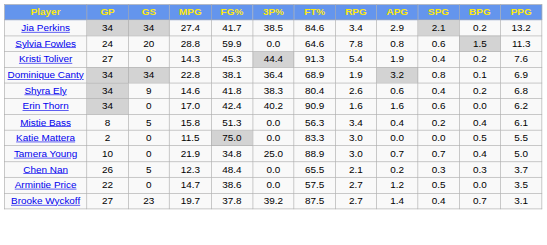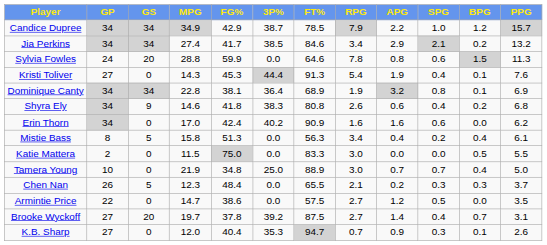 <table class="wikitable sortable" style="text-align:center;">
 <tr>
 <th style="background:#6495ed; color:#fde910; width:10%;">Player</th>
 <th style="background:#6495ed; color:#fde910; width:5%;">GP</th>
 <th style="background:#6495ed; color:#fde910; width:5%;">GS</th>
 <th style="background:#6495ed; color:#fde910; width:5%;">MPG</th>
 <th style="background:#6495ed; color:#fde910; width:5%;">FG%</th>
 <th style="background:#6495ed; color:#fde910; width:5%;">3P%</th>
 <th style="background:#6495ed; color:#fde910; width:5%;">FT%</th>
 <th style="background:#6495ed; color:#fde910; width:5%;">RPG</th>
 <th style="background:#6495ed; color:#fde910; width:5%;">APG</th>
 <th style="background:#6495ed; color:#fde910; width:5%;">SPG</th>
 <th style="background:#6495ed; color:#fde910; width:5%;">BPG</th>
 <th style="background:#6495ed; color:#fde910; width:5%;">PPG</th>
+</tr>
+<tr>
+<td><a href='#'>Candice Dupree</a></td>
+<td style="background:#D3D3D3;">34</td>
+<td style="background:#D3D3D3;">34</td>
+<td style="background:#D3D3D3;">34.9</td>
+<td>42.9</td>
+<td>38.7</td>
+<td>78.5</td>
+<td style="background:#D3D3D3;">7.9</td>
+<td>2.2</td>
+<td>1.0</td>
+<td>1.2</td>
+<td style="background:#D3D3D3;">15.7</td>
 </tr>
 <tr>
 <td><a href='#'>Jia Perkins</a></td>
 <td style="background:#D3D3D3;">34</td>
 <td style="background:#D3D3D3;">34</td>
 <td>27.4</td>
 <td>41.7</td>
 <td>38.5</td>
 <td>84.6</td>
 <td>3.4</td>
 <td>2.9</td>
 <td style="background:#D3D3D3;">2.1</td>
 <td>0.2</td>
 <td>13.2</td>
 </tr>
 <tr>
 <td><a href='#'>Sylvia Fowles</a></td>
 <td>24</td>
 <td>20</td>
 <td>28.8</td>
 <td>59.9</td>
 <td>0.0</td>
 <td>64.6</td>
 <td>7.8</td>
 <td>0.8</td>
 <td>0.6</td>
 <td style="background:#D3D3D3;">1.5</td>
 <td>11.3</td>
 </tr>
 <tr>
 <td><a href='#'>Kristi Toliver</a></td>
 <td>27</td>
 <td>0</td>
 <td>14.3</td>
 <td>45.3</td>
 <td style="background:#D3D3D3;">44.4</td>
 <td>91.3</td>
 <td>5.4</td>
 <td>1.9</td>
 <td>0.4</td>
-<td>0.2</td>
+<td>0.1</td>
 <td>7.6</td>
 </tr>
 <tr>
 <td><a href='#'>Dominique Canty</a></td>
 <td style="background:#D3D3D3;">34</td>
 <td style="background:#D3D3D3;">34</td>
 <td>22.8</td>
 <td>38.1</td>
 <td>36.4</td>
 <td>68.9</td>
 <td>1.9</td>
 <td style="background:#D3D3D3;">3.2</td>
 <td>0.8</td>
 <td>0.1</td>
 <td>6.9</td>
 </tr>
 <tr>
 <td><a href='#'>Shyra Ely</a></td>
 <td style="background:#D3D3D3;">34</td>
 <td>9</td>
 <td>14.6</td>
 <td>41.8</td>
 <td>38.3</td>
-<td>80.4</td>
+<td>80.8</td>
 <td>2.6</td>
 <td>0.6</td>
 <td>0.4</td>
 <td>0.2</td>
 <td>6.8</td>
 </tr>
 <tr>
 <td><a href='#'>Erin Thorn</a></td>
 <td style="background:#D3D3D3;">34</td>
 <td>0</td>
 <td>17.0</td>
 <td>42.4</td>
 <td>40.2</td>
 <td>90.9</td>
 <td>1.6</td>
 <td>1.6</td>
 <td>0.6</td>
 <td>0.0</td>
 <td>6.2</td>
 </tr>
 <tr>
 <td><a href='#'>Mistie Bass</a></td>
 <td>8</td>
 <td>5</td>
 <td>15.8</td>
 <td>51.3</td>
 <td>0.0</td>
 <td>56.3</td>
 <td>3.4</td>
 <td>0.4</td>
 <td>0.2</td>
 <td>0.4</td>
 <td>6.1</td>
 </tr>
 <tr>
 <td><a href='#'>Katie Mattera</a></td>
 <td>2</td>
 <td>0</td>
 <td>11.5</td>
 <td style="background:#D3D3D3;">75.0</td>
 <td>0.0</td>
 <td>83.3</td>
 <td>3.0</td>
 <td>0.0</td>
 <td>0.0</td>
 <td>0.5</td>
 <td>5.5</td>
 </tr>
 <tr>
 <td><a href='#'>Tamera Young</a></td>
 <td>10</td>
 <td>0</td>
 <td>21.9</td>
 <td>34.8</td>
 <td>25.0</td>
 <td>88.9</td>
 <td>3.0</td>
 <td>0.7</td>
 <td>0.7</td>
 <td>0.4</td>
 <td>5.0</td>
 </tr>
 <tr>
 <td><a href='#'>Chen Nan</a></td>
 <td>26</td>
 <td>5</td>
 <td>12.3</td>
 <td>48.4</td>
 <td>0.0</td>
 <td>65.5</td>
 <td>2.1</td>
 <td>0.2</td>
 <td>0.3</td>
 <td>0.3</td>
 <td>3.7</td>
 </tr>
 <tr>
 <td><a href='#'>Armintie Price</a></td>
 <td>22</td>
 <td>0</td>
 <td>14.7</td>
 <td>38.6</td>
 <td>0.0</td>
 <td>57.5</td>
 <td>2.7</td>
 <td>1.2</td>
 <td>0.5</td>
 <td>0.0</td>
 <td>3.5</td>
 </tr>
 <tr>
 <td><a href='#'>Brooke Wyckoff</a></td>
 <td>27</td>
-<td>23</td>
+<td>20</td>
 <td>19.7</td>
 <td>37.8</td>
 <td>39.2</td>
 <td>87.5</td>
 <td>2.7</td>
 <td>1.4</td>
 <td>0.4</td>
 <td>0.7</td>
 <td>3.1</td>
 </tr>
+<tr>
+<td><a href='#'>K.B. Sharp</a></td>
+<td>27</td>
+<td>0</td>
+<td>12.0</td>
+<td>40.4</td>
+<td>35.3</td>
+<td style="background:#D3D3D3;">94.7</td>
+<td>0.7</td>
+<td>0.9</td>
+<td>0.3</td>
+<td>0.1</td>
+<td>2.6</td>
+</tr>
 </table>
